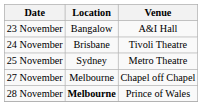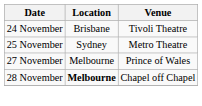 <table class="wikitable" style="text-align:center;">
 <tr bgcolor="#CCCCCC">
 <th>Date</th>
 <th>Location</th>
 <th>Venue</th>
-</tr>
-<tr>
-<td>23 November</td>
-<td>Bangalow</td>
-<td>A&I Hall</td>
 </tr>
 <tr>
 <td>24 November</td>
 <td>Brisbane</td>
 <td>Tivoli Theatre</td>
 </tr>
 <tr>
 <td>25 November</td>
 <td>Sydney</td>
 <td>Metro Theatre</td>
 </tr>
 <tr>
 <td>27 November</td>
 <td>Melbourne</td>
-<td>Chapel off Chapel</td>
+<td>Prince of Wales</td>
 </tr>
 <tr>
 <td>28 November</td>
 <td><strong>Melbourne</strong></td>
-<td>Prince of Wales</td>
+<td>Chapel off Chapel</td>
 </tr>
 <tr>
 </tr>
 </table>
